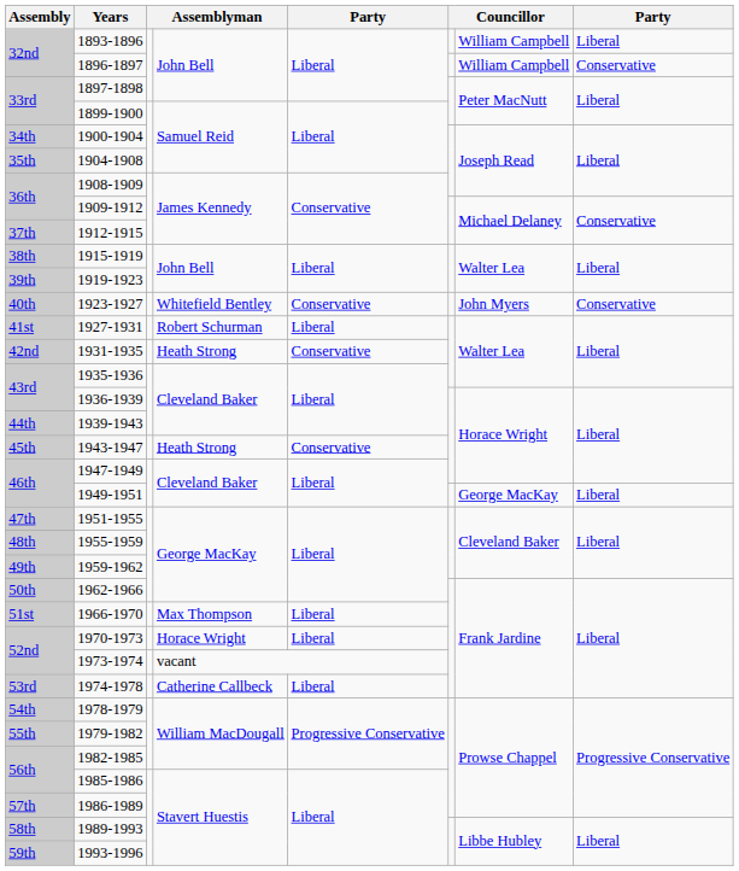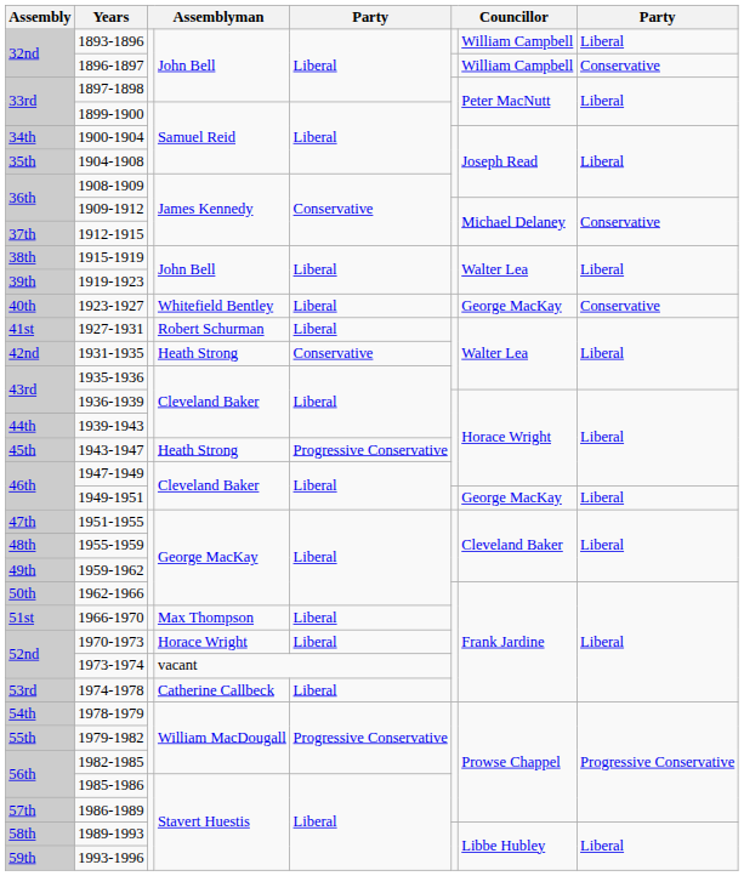 <table class="wikitable">
 <tr>
 <th>Assembly</th>
 <th>Years</th>
 <th colspan="2">Assemblyman</th>
 <th>Party</th>
 <th colspan="2">Councillor</th>
 <th>Party</th>
 </tr>
 <tr>
 <td bgcolor="CCCCCC" rowspan=2><a href='#'>32nd</a></td>
 <td>1893-1896</td>
 <td rowspan=3 ></td>
 <td rowspan=3><a href='#'>John Bell</a></td>
 <td rowspan=3><a href='#'>Liberal</a></td>
 <td></td>
 <td><a href='#'>William Campbell</a></td>
 <td><a href='#'>Liberal</a></td>
 </tr>
 <tr>
 <td>1896-1897</td>
 <td></td>
 <td><a href='#'>William Campbell</a></td>
 <td><a href='#'>Conservative</a></td>
 </tr>
 <tr>
 <td bgcolor="CCCCCC" rowspan=2><a href='#'>33rd</a></td>
 <td>1897-1898</td>
 <td rowspan=2 ></td>
 <td rowspan=2><a href='#'>Peter MacNutt</a></td>
 <td rowspan=2><a href='#'>Liberal</a></td>
 </tr>
 <tr>
 <td>1899-1900</td>
 <td rowspan=3 ></td>
 <td rowspan=3><a href='#'>Samuel Reid</a></td>
 <td rowspan=3><a href='#'>Liberal</a></td>
 </tr>
 <tr>
 <td bgcolor="CCCCCC"><a href='#'>34th</a></td>
 <td>1900-1904</td>
 <td rowspan=3 ></td>
 <td rowspan=3><a href='#'>Joseph Read</a></td>
 <td rowspan=3><a href='#'>Liberal</a></td>
 </tr>
 <tr>
 <td bgcolor="CCCCCC"><a href='#'>35th</a></td>
 <td>1904-1908</td>
 </tr>
 <tr>
 <td bgcolor="CCCCCC" rowspan=2><a href='#'>36th</a></td>
 <td>1908-1909</td>
 <td rowspan=3 ></td>
 <td rowspan=3><a href='#'>James Kennedy</a></td>
 <td rowspan=3><a href='#'>Conservative</a></td>
 </tr>
 <tr>
 <td>1909-1912</td>
 <td rowspan=2 ></td>
 <td rowspan=2><a href='#'>Michael Delaney</a></td>
 <td rowspan=2><a href='#'>Conservative</a></td>
 </tr>
 <tr>
 <td bgcolor="CCCCCC"><a href='#'>37th</a></td>
 <td>1912-1915</td>
 </tr>
 <tr>
 <td bgcolor="CCCCCC"><a href='#'>38th</a></td>
 <td>1915-1919</td>
 <td rowspan=2 ></td>
 <td rowspan=2><a href='#'>John Bell</a></td>
 <td rowspan=2><a href='#'>Liberal</a></td>
 <td rowspan=2 ></td>
 <td rowspan=2><a href='#'>Walter Lea</a></td>
 <td rowspan=2><a href='#'>Liberal</a></td>
 </tr>
 <tr>
 <td bgcolor="CCCCCC"><a href='#'>39th</a></td>
 <td>1919-1923</td>
 </tr>
 <tr>
 <td bgcolor="CCCCCC"><a href='#'>40th</a></td>
 <td>1923-1927</td>
 <td></td>
 <td><a href='#'>Whitefield Bentley</a></td>
-<td><a href='#'>Conservative</a></td>
+<td><a href='#'>Liberal</a></td>
 <td></td>
-<td><a href='#'>John Myers</a></td>
+<td><a href='#'>George MacKay</a></td>
 <td><a href='#'>Conservative</a></td>
 </tr>
 <tr>
 <td bgcolor="CCCCCC"><a href='#'>41st</a></td>
 <td>1927-1931</td>
 <td></td>
 <td><a href='#'>Robert Schurman</a></td>
 <td><a href='#'>Liberal</a></td>
 <td rowspan=3 ></td>
 <td rowspan=3><a href='#'>Walter Lea</a></td>
 <td rowspan=3><a href='#'>Liberal</a></td>
 </tr>
 <tr>
 <td bgcolor="CCCCCC"><a href='#'>42nd</a></td>
 <td>1931-1935</td>
 <td></td>
 <td><a href='#'>Heath Strong</a></td>
 <td><a href='#'>Conservative</a></td>
 </tr>
 <tr>
 <td bgcolor="CCCCCC" rowspan=2><a href='#'>43rd</a></td>
 <td>1935-1936</td>
 <td rowspan=3 ></td>
 <td rowspan=3><a href='#'>Cleveland Baker</a></td>
 <td rowspan=3><a href='#'>Liberal</a></td>
 </tr>
 <tr>
 <td>1936-1939</td>
 <td rowspan=4 ></td>
 <td rowspan=4><a href='#'>Horace Wright</a></td>
 <td rowspan=4><a href='#'>Liberal</a></td>
 </tr>
 <tr>
 <td bgcolor="CCCCCC"><a href='#'>44th</a></td>
 <td>1939-1943</td>
 </tr>
 <tr>
 <td bgcolor="CCCCCC"><a href='#'>45th</a></td>
 <td>1943-1947</td>
 <td></td>
 <td><a href='#'>Heath Strong</a></td>
-<td><a href='#'>Conservative</a></td>
+<td><a href='#'>Progressive Conservative</a></td>
 </tr>
 <tr>
 <td bgcolor="CCCCCC" rowspan=2><a href='#'>46th</a></td>
 <td>1947-1949</td>
 <td rowspan=2 ></td>
 <td rowspan=2><a href='#'>Cleveland Baker</a></td>
 <td rowspan=2><a href='#'>Liberal</a></td>
 </tr>
 <tr>
 <td>1949-1951</td>
 <td></td>
 <td><a href='#'>George MacKay</a></td>
 <td><a href='#'>Liberal</a></td>
 </tr>
 <tr>
 <td bgcolor="CCCCCC"><a href='#'>47th</a></td>
 <td>1951-1955</td>
 <td rowspan=4 ></td>
 <td rowspan=4><a href='#'>George MacKay</a></td>
 <td rowspan=4><a href='#'>Liberal</a></td>
 <td rowspan=3 ></td>
 <td rowspan=3><a href='#'>Cleveland Baker</a></td>
 <td rowspan=3><a href='#'>Liberal</a></td>
 </tr>
 <tr>
 <td bgcolor="CCCCCC"><a href='#'>48th</a></td>
 <td>1955-1959</td>
 </tr>
 <tr>
 <td bgcolor="CCCCCC"><a href='#'>49th</a></td>
 <td>1959-1962</td>
 </tr>
 <tr>
 <td bgcolor="CCCCCC"><a href='#'>50th</a></td>
 <td>1962-1966</td>
 <td rowspan=5 ></td>
 <td rowspan=5><a href='#'>Frank Jardine</a></td>
 <td rowspan=5><a href='#'>Liberal</a></td>
 </tr>
 <tr>
 <td bgcolor="CCCCCC"><a href='#'>51st</a></td>
 <td>1966-1970</td>
 <td></td>
 <td><a href='#'>Max Thompson</a></td>
 <td><a href='#'>Liberal</a></td>
 </tr>
 <tr>
 <td bgcolor="CCCCCC" rowspan=2><a href='#'>52nd</a></td>
 <td>1970-1973</td>
 <td></td>
 <td><a href='#'>Horace Wright</a></td>
 <td><a href='#'>Liberal</a></td>
 </tr>
 <tr>
 <td>1973-1974</td>
 <td></td>
 <td colspan="2">vacant</td>
 </tr>
 <tr>
 <td bgcolor="CCCCCC"><a href='#'>53rd</a></td>
 <td>1974-1978</td>
 <td></td>
 <td><a href='#'>Catherine Callbeck</a></td>
 <td><a href='#'>Liberal</a></td>
 </tr>
 <tr>
 <td bgcolor="CCCCCC"><a href='#'>54th</a></td>
 <td>1978-1979</td>
 <td rowspan=3 ></td>
 <td rowspan=3><a href='#'>William MacDougall</a></td>
 <td rowspan=3><a href='#'>Progressive Conservative</a></td>
 <td rowspan=5 ></td>
 <td rowspan=5><a href='#'>Prowse Chappel</a></td>
 <td rowspan=5><a href='#'>Progressive Conservative</a></td>
 </tr>
 <tr>
 <td bgcolor="CCCCCC"><a href='#'>55th</a></td>
 <td>1979-1982</td>
 </tr>
 <tr>
 <td bgcolor="CCCCCC" rowspan=2><a href='#'>56th</a></td>
 <td>1982-1985</td>
 </tr>
 <tr>
 <td>1985-1986</td>
 <td rowspan=4 ></td>
 <td rowspan=4><a href='#'>Stavert Huestis</a></td>
 <td rowspan=4><a href='#'>Liberal</a></td>
 </tr>
 <tr>
 <td bgcolor="CCCCCC"><a href='#'>57th</a></td>
 <td>1986-1989</td>
 </tr>
 <tr>
 <td bgcolor="CCCCCC"><a href='#'>58th</a></td>
 <td>1989-1993</td>
 <td rowspan=2 ></td>
 <td rowspan=2><a href='#'>Libbe Hubley</a></td>
 <td rowspan=2><a href='#'>Liberal</a></td>
 </tr>
 <tr>
 <td bgcolor="CCCCCC"><a href='#'>59th</a></td>
 <td>1993-1996</td>
 </tr>
 </table>
